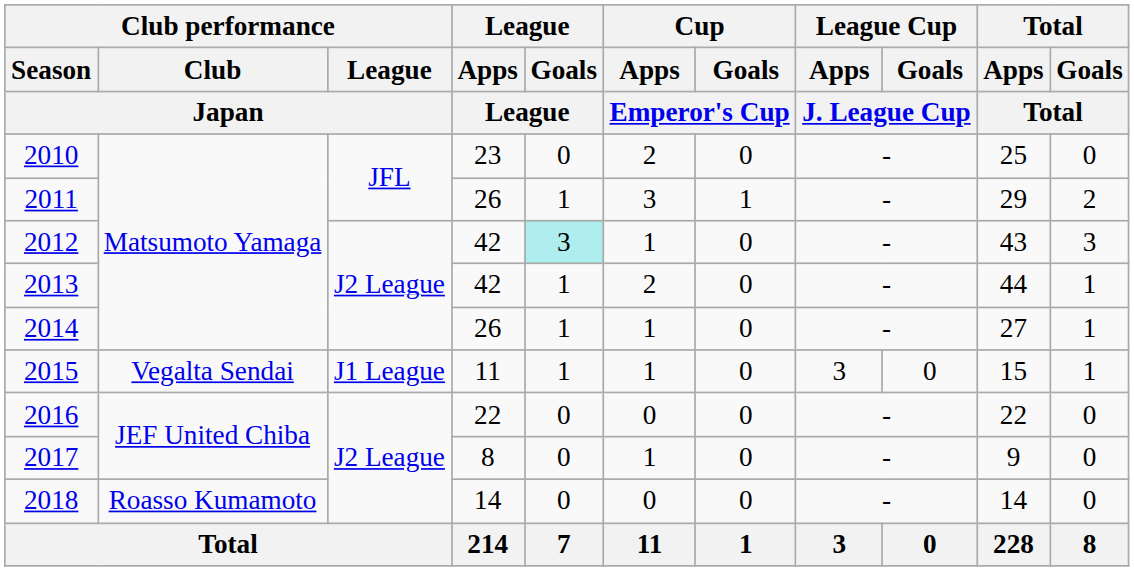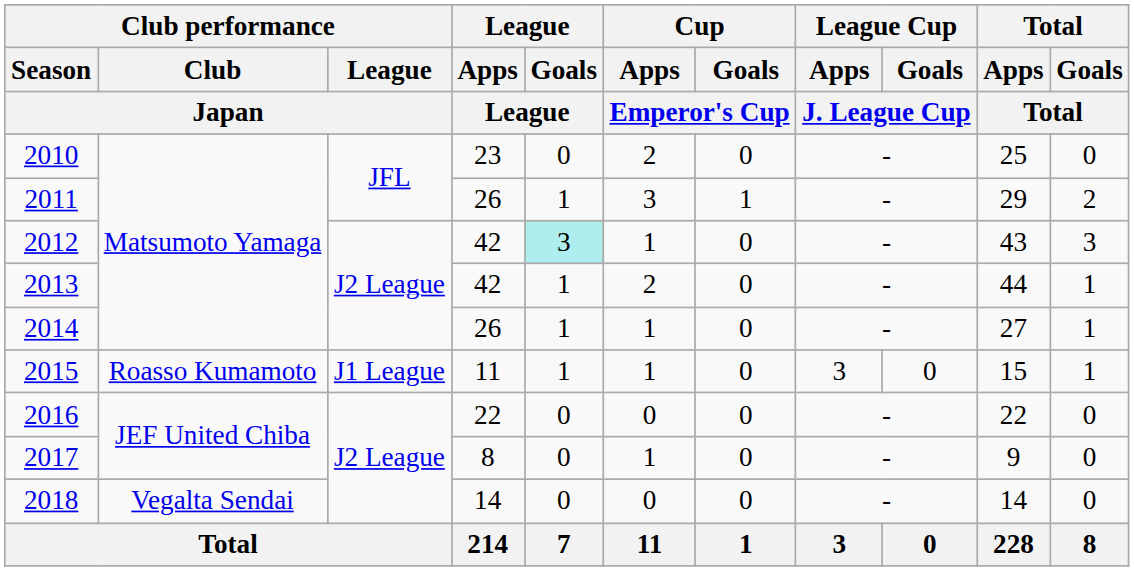 <table class="wikitable" style="text-align:center;">
 <tr>
 <th colspan=3>Club performance</th>
 <th colspan=2>League</th>
 <th colspan=2>Cup</th>
 <th colspan=2>League Cup</th>
 <th colspan=2>Total</th>
 </tr>
 <tr>
 <th>Season</th>
 <th>Club</th>
 <th>League</th>
 <th>Apps</th>
 <th>Goals</th>
 <th>Apps</th>
 <th>Goals</th>
 <th>Apps</th>
 <th>Goals</th>
 <th>Apps</th>
 <th>Goals</th>
 </tr>
 <tr>
 <th colspan=3>Japan</th>
 <th colspan=2>League</th>
 <th colspan=2><a href='#'>Emperor's Cup</a></th>
 <th colspan=2><a href='#'>J. League Cup</a></th>
 <th colspan=2>Total</th>
 </tr>
 <tr>
 <td><a href='#'>2010</a></td>
 <td rowspan="5"><a href='#'>Matsumoto Yamaga</a></td>
 <td rowspan="2"><a href='#'>JFL</a></td>
 <td>23</td>
 <td>0</td>
 <td>2</td>
 <td>0</td>
 <td colspan="2">-</td>
 <td>25</td>
 <td>0</td>
 </tr>
 <tr>
 <td><a href='#'>2011</a></td>
 <td>26</td>
 <td>1</td>
 <td>3</td>
 <td>1</td>
 <td colspan="2">-</td>
 <td>29</td>
 <td>2</td>
 </tr>
 <tr>
 <td><a href='#'>2012</a></td>
 <td rowspan="3"><a href='#'>J2 League</a></td>
 <td>42</td>
 <td style="background: paleturquoise;">3</td>
 <td>1</td>
 <td>0</td>
 <td colspan="2">-</td>
 <td>43</td>
 <td>3</td>
 </tr>
 <tr>
 <td><a href='#'>2013</a></td>
 <td>42</td>
 <td>1</td>
 <td>2</td>
 <td>0</td>
 <td colspan="2">-</td>
 <td>44</td>
 <td>1</td>
 </tr>
 <tr>
 <td><a href='#'>2014</a></td>
 <td>26</td>
 <td>1</td>
 <td>1</td>
 <td>0</td>
 <td colspan="2">-</td>
 <td>27</td>
 <td>1</td>
 </tr>
 <tr>
 <td><a href='#'>2015</a></td>
-<td><a href='#'>Vegalta Sendai</a></td>
+<td><a href='#'>Roasso Kumamoto</a></td>
 <td><a href='#'>J1 League</a></td>
 <td>11</td>
 <td>1</td>
 <td>1</td>
 <td>0</td>
 <td>3</td>
 <td>0</td>
 <td>15</td>
 <td>1</td>
 </tr>
 <tr>
 <td><a href='#'>2016</a></td>
 <td rowspan="2"><a href='#'>JEF United Chiba</a></td>
 <td rowspan="3"><a href='#'>J2 League</a></td>
 <td>22</td>
 <td>0</td>
 <td>0</td>
 <td>0</td>
 <td colspan="2">-</td>
 <td>22</td>
 <td>0</td>
 </tr>
 <tr>
 <td><a href='#'>2017</a></td>
 <td>8</td>
 <td>0</td>
 <td>1</td>
 <td>0</td>
 <td colspan="2">-</td>
 <td>9</td>
 <td>0</td>
 </tr>
 <tr>
 <td><a href='#'>2018</a></td>
-<td><a href='#'>Roasso Kumamoto</a></td>
+<td><a href='#'>Vegalta Sendai</a></td>
 <td>14</td>
 <td>0</td>
 <td>0</td>
 <td>0</td>
 <td colspan="2">-</td>
 <td>14</td>
 <td>0</td>
 </tr>
 <tr>
 <th colspan=3>Total</th>
 <th>214</th>
 <th>7</th>
 <th>11</th>
 <th>1</th>
 <th>3</th>
 <th>0</th>
 <th>228</th>
 <th>8</th>
 </tr>
 </table>
